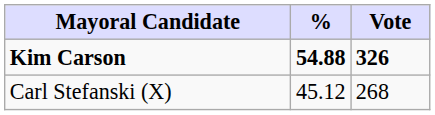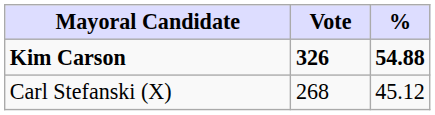 <table class="wikitable">
 <tr>
 <th style="background:#ddf; width:200px;">Mayoral Candidate</th>
+<th style="background:#ddf; width:50px;">Vote</th>
 <th style="background:#ddf; width:30px;">%</th>
-<th style="background:#ddf; width:50px;">Vote</th>
 </tr>
 <tr>
 <td><strong>Kim Carson</strong></td>
+<td><strong>326</strong></td>
 <td><strong>54.88</strong></td>
-<td><strong>326</strong></td>
 </tr>
 <tr>
 <td>Carl Stefanski (X)</td>
+<td>268</td>
 <td>45.12</td>
-<td>268</td>
 </tr>
 </table>
